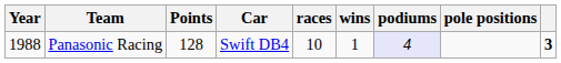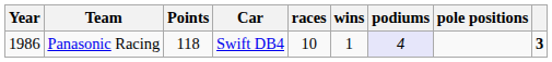 <table class="wikitable" style="text-align:center; font-size:90%">
 <tr>
 <th>Year</th>
 <th>Team</th>
 <th>Points</th>
 <th>Car</th>
 <th>races</th>
 <th>wins</th>
 <th>podiums</th>
 <th>pole positions</th>
 <th></th>
 </tr>
 <tr>
-<td>1988</td>
+<td>1986</td>
 <td align="left"><a href='#'>Panasonic</a> Racing</td>
-<td>128</td>
+<td>118</td>
 <td align="left"><a href='#'>Swift DB4</a></td>
 <td>10</td>
 <td>1</td>
 <td style="background: lavender;"><em>4</em></td>
 <td></td>
 <td><strong>3</strong></td>
 </tr>
 </table>
